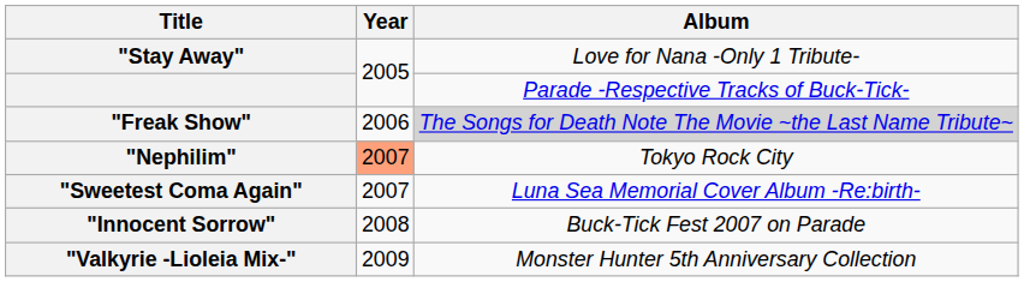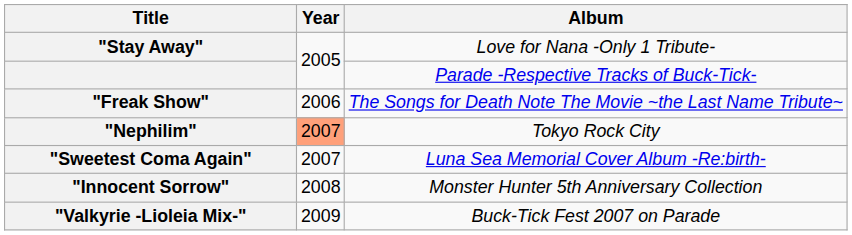 <table class="wikitable plainrowheaders" style="text-align:center;" border="1">
 <tr>
 <th scope="col" style="width:16em;">Title</th>
 <th scope="col">Year</th>
 <th scope="col">Album</th>
 </tr>
 <tr>
 <th scope="row">"Stay Away"</th>
 <td rowspan="2">2005</td>
 <td><em>Love for Nana -Only 1 Tribute-</em></td>
 </tr>
 <tr>
 <th scope="row"></th>
 <td><em><a href='#'>Parade -Respective Tracks of Buck-Tick-</a></em></td>
 </tr>
 <tr>
 <th scope="row">"Freak Show"</th>
 <td>2006</td>
-<td style="background: lightgrey;"><em><a href='#'>The Songs for Death Note The Movie ~the Last Name Tribute~</a></em></td>
+<td><em><a href='#'>The Songs for Death Note The Movie ~the Last Name Tribute~</a></em></td>
 </tr>
 <tr>
 <th scope="row">"Nephilim"</th>
 <td style="background: lightsalmon;">2007</td>
 <td><em>Tokyo Rock City</em></td>
 </tr>
 <tr>
 <th scope="row">"Sweetest Coma Again"</th>
 <td>2007</td>
 <td><em><a href='#'>Luna Sea Memorial Cover Album -Re:birth-</a></em></td>
 </tr>
 <tr>
 <th scope="row">"Innocent Sorrow"</th>
 <td>2008</td>
-<td><em>Buck-Tick Fest 2007 on Parade</em></td>
+<td><em>Monster Hunter 5th Anniversary Collection</em></td>
 </tr>
 <tr>
 <th scope="row">"Valkyrie -Lioleia Mix-"</th>
 <td>2009</td>
-<td><em>Monster Hunter 5th Anniversary Collection</em></td>
+<td><em>Buck-Tick Fest 2007 on Parade</em></td>
 </tr>
 </table>
